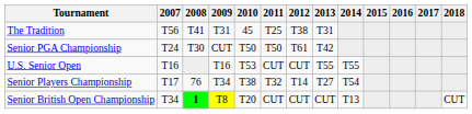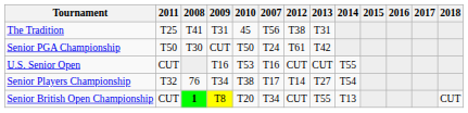 <table class="wikitable" style="font-size:95%;text-align:center;">
 <tr>
 <th>Tournament</th>
-<th>2007</th>
+<th>2011</th>
 <th>2008</th>
 <th>2009</th>
 <th>2010</th>
-<th>2011</th>
+<th>2007</th>
 <th>2012</th>
 <th>2013</th>
 <th>2014</th>
 <th>2015</th>
 <th>2016</th>
 <th>2017</th>
 <th>2018</th>
 </tr>
 <tr>
 <td align=left><a href='#'>The Tradition</a></td>
-<td>T56</td>
+<td>T25</td>
 <td>T41</td>
 <td>T31</td>
 <td>45</td>
-<td>T25</td>
+<td>T56</td>
 <td>T38</td>
 <td>T31</td>
 <td style="background:#eeeeee;"></td>
 <td style="background:#eeeeee;"></td>
 <td style="background:#eeeeee;"></td>
 <td style="background:#eeeeee;"></td>
 <td style="background:#eeeeee;"></td>
 </tr>
 <tr>
 <td align=left><a href='#'>Senior PGA Championship</a></td>
-<td>T24</td>
+<td>T50</td>
 <td>T30</td>
 <td>CUT</td>
 <td>T50</td>
-<td>T50</td>
+<td>T24</td>
 <td>T61</td>
 <td>T42</td>
 <td style="background:#eeeeee;"></td>
 <td style="background:#eeeeee;"></td>
 <td style="background:#eeeeee;"></td>
 <td style="background:#eeeeee;"></td>
 <td style="background:#eeeeee;"></td>
 </tr>
 <tr>
 <td align=left><a href='#'>U.S. Senior Open</a></td>
-<td>T16</td>
+<td>CUT</td>
 <td style="background:#eeeeee;"></td>
 <td>T16</td>
 <td>T53</td>
+<td>T16</td>
 <td>CUT</td>
 <td>CUT</td>
-<td>T55</td>
 <td>T55</td>
 <td style="background:#eeeeee;"></td>
 <td style="background:#eeeeee;"></td>
 <td style="background:#eeeeee;"></td>
 <td style="background:#eeeeee;"></td>
 </tr>
 <tr>
 <td align=left><a href='#'>Senior Players Championship</a></td>
-<td>T17</td>
+<td>T32</td>
 <td>76</td>
 <td>T34</td>
 <td>T38</td>
-<td>T32</td>
+<td>T17</td>
 <td>T14</td>
 <td>T27</td>
 <td>T54</td>
 <td style="background:#eeeeee;"></td>
 <td style="background:#eeeeee;"></td>
 <td style="background:#eeeeee;"></td>
 <td style="background:#eeeeee;"></td>
 </tr>
 <tr>
 <td align=left><a href='#'>Senior British Open Championship</a></td>
-<td>T34</td>
+<td>CUT</td>
 <td style="background:lime;"><strong>1</strong></td>
 <td style="background:yellow;">T8</td>
 <td>T20</td>
+<td>T34</td>
 <td>CUT</td>
-<td>CUT</td>
-<td>CUT</td>
+<td>T55</td>
 <td>T13</td>
 <td style="background:#eeeeee;"></td>
 <td style="background:#eeeeee;"></td>
 <td style="background:#eeeeee;"></td>
 <td>CUT</td>
 </tr>
 </table>
